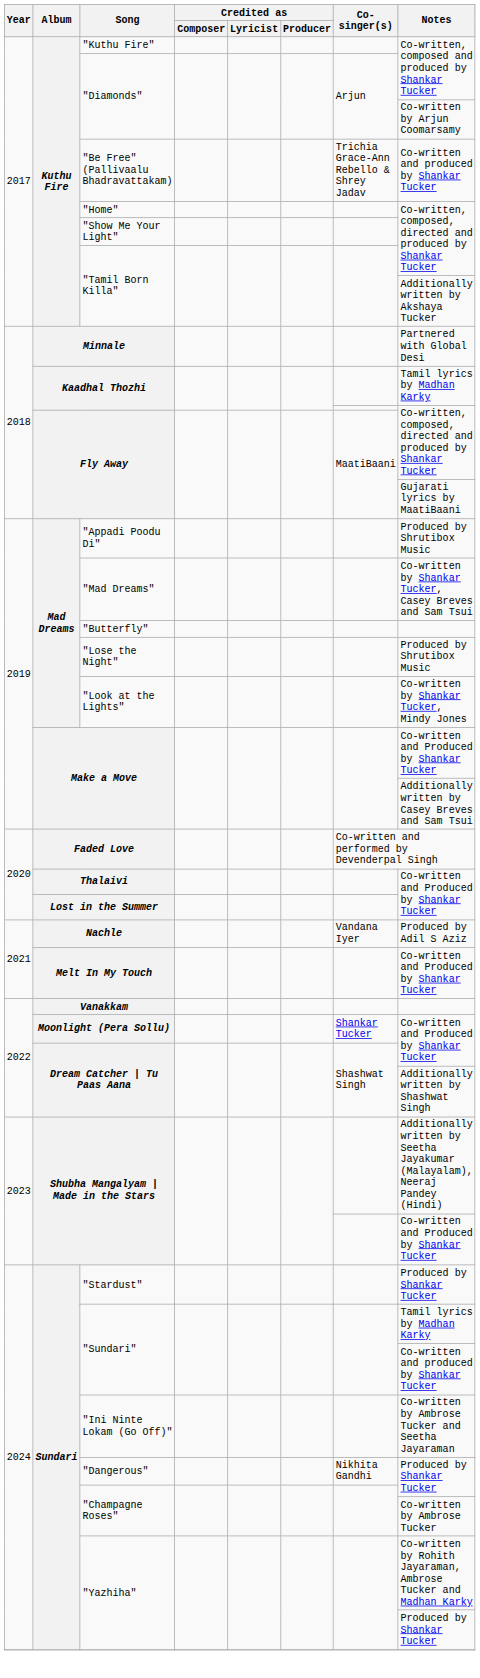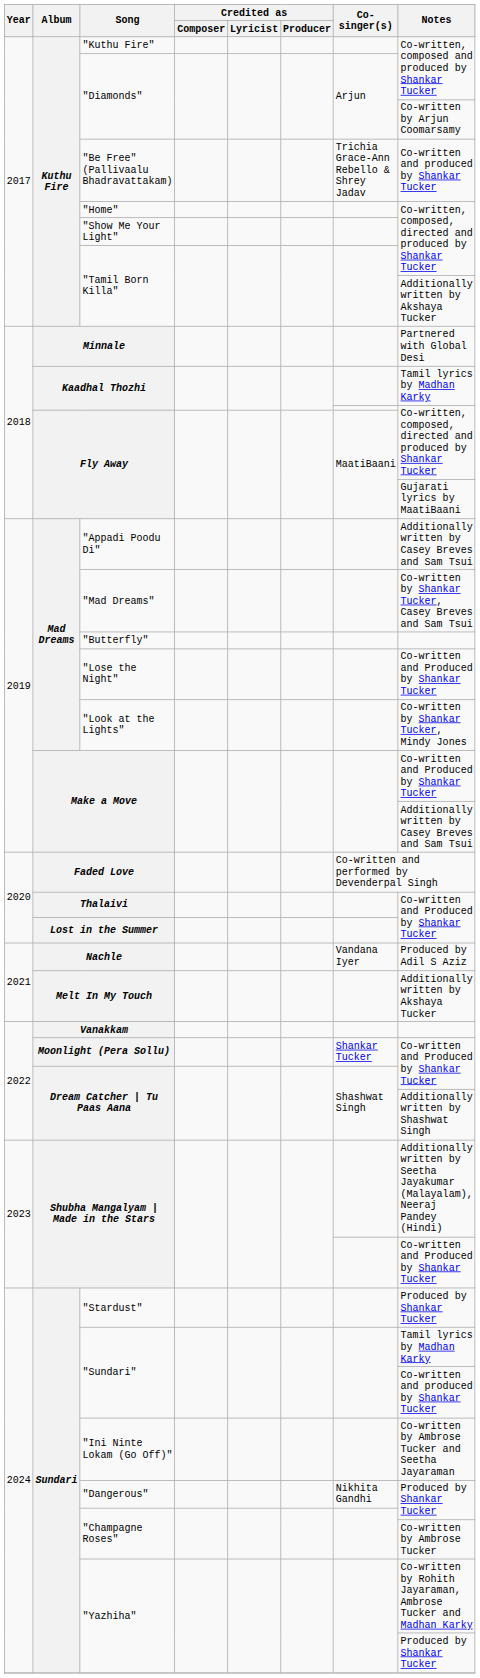 <table class="wikitable sortable">
 <tr style="text-align:center; background:LightSteelBlue; width:60%;">
 <th rowspan="2">Year</th>
 <th rowspan="2">Album</th>
 <th rowspan="2">Song</th>
 <th colspan="3">Credited as</th>
 <th rowspan="2">Co-singer(s)</th>
 <th rowspan="2">Notes</th>
 </tr>
 <tr>
 <th>Composer</th>
 <th>Lyricist</th>
 <th>Producer</th>
 </tr>
 <tr>
 <td rowspan="8">2017</td>
 <th rowspan="8"><em>Kuthu Fire</em></th>
 <td>"Kuthu Fire"</td>
 <td style="text-align:center;"></td>
 <td style="text-align:center;"></td>
 <td style="text-align:center;"></td>
 <td></td>
 <td rowspan="2">Co-written, composed and produced by <a href='#'>Shankar Tucker</a></td>
 </tr>
 <tr>
 <td rowspan="2">"Diamonds"</td>
 <td rowspan="2" style="text-align:center;"></td>
 <td rowspan="2" style="text-align:center;"></td>
 <td rowspan="2" style="text-align:center;"></td>
 <td rowspan="2">Arjun</td>
 </tr>
 <tr>
 <td>Co-written by Arjun Coomarsamy</td>
 </tr>
 <tr>
 <td>"Be Free" (Pallivaalu Bhadravattakam)</td>
 <td style="text-align:center;"></td>
 <td style="text-align:center;"></td>
 <td style="text-align:center;"></td>
 <td>Trichia Grace-Ann Rebello & Shrey Jadav</td>
 <td>Co-written and produced by <a href='#'>Shankar Tucker</a></td>
 </tr>
 <tr>
 <td>"Home"</td>
 <td style="text-align:center;"></td>
 <td style="text-align:center;"></td>
 <td style="text-align:center;"></td>
 <td></td>
 <td rowspan="3">Co-written, composed, directed and produced by <a href='#'>Shankar Tucker</a></td>
 </tr>
 <tr>
 <td>"Show Me Your Light"</td>
 <td style="text-align:center;"></td>
 <td style="text-align:center;"></td>
 <td style="text-align:center;"></td>
 <td></td>
 </tr>
 <tr>
 <td rowspan="2">"Tamil Born Killa"</td>
 <td rowspan="2" style="text-align:center;"></td>
 <td rowspan="2" style="text-align:center;"></td>
 <td rowspan="2" style="text-align:center;"></td>
 <td rowspan="2"></td>
 </tr>
 <tr>
 <td>Additionally written by Akshaya Tucker</td>
 </tr>
 <tr>
 <td rowspan="5">2018</td>
 <th colspan="2"><em>Minnale</em></th>
 <td style="text-align:center;"></td>
 <td style="text-align:center;"></td>
 <td style="text-align:center;"></td>
 <td></td>
 <td>Partnered with Global Desi</td>
 </tr>
 <tr>
 <th rowspan="2" colspan="2"><em>Kaadhal Thozhi</em></th>
 <td rowspan="2" style="text-align:center;"></td>
 <td rowspan="2" style="text-align:center;"></td>
 <td rowspan="2" style="text-align:center;"></td>
 <td></td>
 <td>Tamil lyrics by <a href='#'>Madhan Karky</a></td>
 </tr>
 <tr>
 <td></td>
 <td rowspan="2">Co-written, composed, directed and produced by <a href='#'>Shankar Tucker</a></td>
 </tr>
 <tr>
 <th rowspan="2" colspan="2"><em>Fly Away</em></th>
 <td rowspan="2" style="text-align:center;"></td>
 <td rowspan="2" style="text-align:center;"></td>
 <td rowspan="2" style="text-align:center;"></td>
 <td rowspan="2">MaatiBaani</td>
 </tr>
 <tr>
 <td>Gujarati lyrics by MaatiBaani</td>
 </tr>
 <tr>
 <td rowspan="7">2019</td>
 <th rowspan="5"><em>Mad Dreams</em></th>
 <td>"Appadi Poodu Di"</td>
 <td style="text-align:center;"></td>
 <td style="text-align:center;"></td>
 <td style="text-align:center;"></td>
 <td></td>
-<td>Produced by Shrutibox Music</td>
+<td>Additionally written by Casey Breves and Sam Tsui</td>
 </tr>
 <tr>
 <td>"Mad Dreams"</td>
 <td style="text-align:center;"></td>
 <td style="text-align:center;"></td>
 <td style="text-align:center;"></td>
 <td></td>
 <td>Co-written by <a href='#'>Shankar Tucker</a>, Casey Breves and Sam Tsui</td>
 </tr>
 <tr>
 <td>"Butterfly"</td>
 <td style="text-align:center;"></td>
 <td style="text-align:center;"></td>
 <td style="text-align:center;"></td>
 <td></td>
 </tr>
 <tr>
 <td>"Lose the Night"</td>
 <td style="text-align:center;"></td>
 <td style="text-align:center;"></td>
 <td style="text-align:center;"></td>
 <td></td>
-<td>Produced by Shrutibox Music</td>
+<td>Co-written and Produced by <a href='#'>Shankar Tucker</a></td>
 </tr>
 <tr>
 <td>"Look at the Lights"</td>
 <td style="text-align:center;"></td>
 <td style="text-align:center;"></td>
 <td style="text-align:center;"></td>
 <td></td>
 <td>Co-written by <a href='#'>Shankar Tucker</a>, Mindy Jones</td>
 </tr>
 <tr>
 <th rowspan="2" colspan="2"><em>Make a Move</em></th>
 <td rowspan="2" style="text-align:center;"></td>
 <td rowspan="2"style="text-align:center;"></td>
 <td rowspan="2" style="text-align:center;"></td>
 <td rowspan="2"></td>
 <td>Co-written and Produced by <a href='#'>Shankar Tucker</a></td>
 </tr>
 <tr>
 <td>Additionally written by Casey Breves and Sam Tsui</td>
 </tr>
 <tr>
 <td rowspan="3">2020</td>
 <th colspan="2"><em>Faded Love</em></th>
 <td style="text-align:center;"></td>
 <td style="text-align:center;"></td>
 <td style="text-align:center;"></td>
 <td colspan="2">Co-written and performed by Devenderpal Singh</td>
 </tr>
 <tr>
 <th colspan="2"><em>Thalaivi</em></th>
 <td style="text-align:center;"></td>
 <td style="text-align:center;"></td>
 <td style="text-align:center;"></td>
 <td></td>
 <td rowspan="2">Co-written and Produced by <a href='#'>Shankar Tucker</a></td>
 </tr>
 <tr>
 <th colspan="2"><em>Lost in the Summer</em></th>
 <td style="text-align:center;"></td>
 <td style="text-align:center;"></td>
 <td style="text-align:center;"></td>
 <td></td>
 </tr>
 <tr>
 <td rowspan="2">2021</td>
 <th colspan="2"><em>Nachle</em></th>
 <td style="text-align:center;"></td>
 <td style="text-align:center;"></td>
 <td style="text-align:center;"></td>
 <td>Vandana Iyer</td>
 <td>Produced by Adil S Aziz</td>
 </tr>
 <tr>
 <th colspan="2"><em>Melt In My Touch</em></th>
 <td style="text-align:center;"></td>
 <td style="text-align:center;"></td>
 <td style="text-align:center;"></td>
 <td></td>
-<td>Co-written and Produced by <a href='#'>Shankar Tucker</a></td>
+<td>Additionally written by Akshaya Tucker</td>
 </tr>
 <tr>
 <td rowspan="4">2022</td>
 <th colspan="2"><em>Vanakkam</em></th>
 <td style="text-align:center;"></td>
 <td style="text-align:center;"></td>
 <td style="text-align:center;"></td>
 <td></td>
 <td></td>
 </tr>
 <tr>
 <th colspan="2"><em>Moonlight (Pera Sollu)</em></th>
 <td style="text-align:center;"></td>
 <td style="text-align:center;"></td>
 <td style="text-align:center;"></td>
 <td><a href='#'>Shankar Tucker</a></td>
 <td rowspan="2">Co-written and Produced by <a href='#'>Shankar Tucker</a></td>
 </tr>
 <tr>
 <th rowspan="2" colspan="2"><em>Dream Catcher | Tu Paas Aana</em></th>
 <td rowspan="2" style="text-align:center;"></td>
 <td rowspan="2" style="text-align:center;"></td>
 <td rowspan="2" style="text-align:center;"></td>
 <td rowspan="2">Shashwat Singh</td>
 </tr>
 <tr>
 <td>Additionally written by Shashwat Singh</td>
 </tr>
 <tr>
 <td rowspan="2">2023</td>
 <th rowspan="2" colspan="2"><em>Shubha Mangalyam | Made in the Stars</em></th>
 <td rowspan="2" style="text-align:center;"></td>
 <td rowspan="2" style="text-align:center;"></td>
 <td rowspan="2" style="text-align:center;"></td>
 <td></td>
 <td>Additionally written by Seetha Jayakumar (Malayalam), Neeraj Pandey (Hindi)</td>
 </tr>
 <tr>
 <td></td>
 <td>Co-written and Produced by <a href='#'>Shankar Tucker</a></td>
 </tr>
 <tr>
 <td rowspan="11">2024</td>
 <th rowspan="11"><em>Sundari</em></th>
 <td rowspan="2">"Stardust"</td>
 <td rowspan="2" style="text-align:center;"></td>
 <td rowspan="2" style="text-align:center;"></td>
 <td rowspan="2" style="text-align:center;"></td>
 <td rowspan="2"></td>
 <td>Produced by <a href='#'>Shankar Tucker</a></td>
 </tr>
 <tr>
 <td rowspan="2">Tamil lyrics by <a href='#'>Madhan Karky</a></td>
 </tr>
 <tr>
 <td rowspan="2">"Sundari"</td>
 <td rowspan="2" style="text-align:center;"></td>
 <td rowspan="2" style="text-align:center;"></td>
 <td rowspan="2" style="text-align:center;"></td>
 <td rowspan="2"></td>
 </tr>
 <tr>
 <td>Co-written and produced by <a href='#'>Shankar Tucker</a></td>
 </tr>
 <tr>
 <td rowspan="2">"Ini Ninte Lokam (Go Off)"</td>
 <td rowspan="2" style="text-align:center;"></td>
 <td rowspan="2" style="text-align:center;"></td>
 <td rowspan="2" style="text-align:center;"></td>
 <td rowspan="2"></td>
 <td>Co-written by Ambrose Tucker and Seetha Jayaraman</td>
 </tr>
 <tr>
 <td rowspan="3">Produced by <a href='#'>Shankar Tucker</a></td>
 </tr>
 <tr>
 <td>"Dangerous"</td>
 <td style="text-align:center;"></td>
 <td style="text-align:center;"></td>
 <td style="text-align:center;"></td>
 <td>Nikhita Gandhi</td>
 </tr>
 <tr>
 <td rowspan="2">"Champagne Roses"</td>
 <td rowspan="2" style="text-align:center;"></td>
 <td rowspan="2" style="text-align:center;"></td>
 <td rowspan="2" style="text-align:center;"></td>
 <td rowspan="2"></td>
 </tr>
 <tr>
 <td>Co-written by Ambrose Tucker</td>
 </tr>
 <tr>
 <td rowspan="2">"Yazhiha"</td>
 <td rowspan="2" style="text-align:center;"></td>
 <td rowspan="2" style="text-align:center;"></td>
 <td rowspan="2" style="text-align:center;"></td>
 <td rowspan="2"></td>
 <td>Co-written by Rohith Jayaraman, Ambrose Tucker and <a href='#'>Madhan Karky</a></td>
 </tr>
 <tr>
 <td>Produced by <a href='#'>Shankar Tucker</a></td>
 </tr>
 <tr>
 </tr>
 </table>
